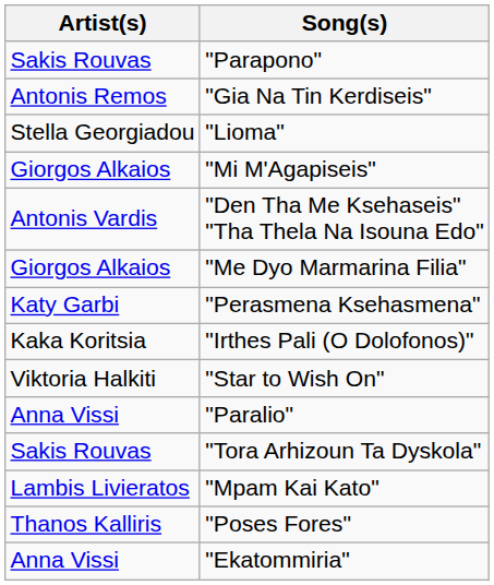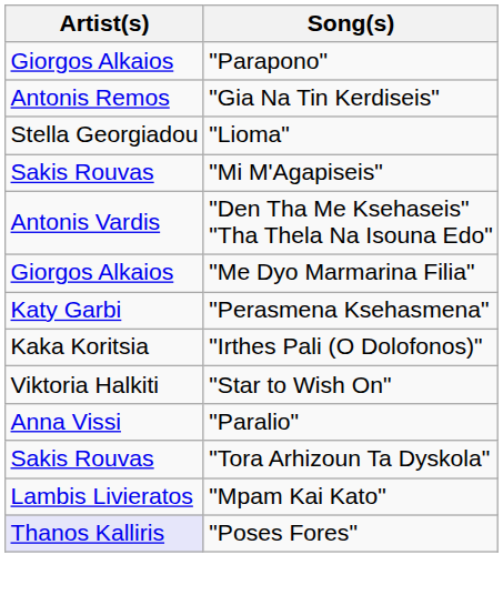 <table class="wikitable">
 <tr>
 <th>Artist(s)</th>
 <th>Song(s)</th>
 </tr>
 <tr>
-<td><a href='#'>Sakis Rouvas</a></td>
+<td><a href='#'>Giorgos Alkaios</a></td>
 <td>"Parapono"</td>
 </tr>
 <tr>
 <td><a href='#'>Antonis Remos</a></td>
 <td>"Gia Na Tin Kerdiseis"</td>
 </tr>
 <tr>
 <td>Stella Georgiadou</td>
 <td>"Lioma"</td>
 </tr>
 <tr>
-<td><a href='#'>Giorgos Alkaios</a></td>
+<td><a href='#'>Sakis Rouvas</a></td>
 <td>"Mi M'Agapiseis"</td>
 </tr>
 <tr>
 <td><a href='#'>Antonis Vardis</a></td>
 <td>"Den Tha Me Ksehaseis" <br>"Tha Thela Na Isouna Edo"</td>
 </tr>
 <tr>
 <td><a href='#'>Giorgos Alkaios</a></td>
 <td>"Me Dyo Marmarina Filia"</td>
 </tr>
 <tr>
 <td><a href='#'>Katy Garbi</a></td>
 <td>"Perasmena Ksehasmena"</td>
 </tr>
 <tr>
 <td>Kaka Koritsia</td>
 <td>"Irthes Pali (O Dolofonos)"</td>
 </tr>
 <tr>
 <td>Viktoria Halkiti</td>
 <td>"Star to Wish On"</td>
 </tr>
 <tr>
 <td><a href='#'>Anna Vissi</a></td>
 <td>"Paralio"</td>
 </tr>
 <tr>
 <td><a href='#'>Sakis Rouvas</a></td>
 <td>"Tora Arhizoun Ta Dyskola"</td>
 </tr>
 <tr>
 <td><a href='#'>Lambis Livieratos</a></td>
 <td>"Mpam Kai Kato"</td>
 </tr>
 <tr>
-<td><a href='#'>Thanos Kalliris</a></td>
+<td style="background: lavender;"><a href='#'>Thanos Kalliris</a></td>
 <td>"Poses Fores"</td>
 </tr>
-<tr>
-<td><a href='#'>Anna Vissi</a></td>
-<td>"Ekatommiria"</td>
-</tr>
 </table>
